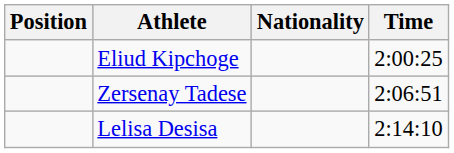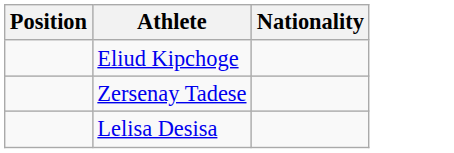 <table class="wikitable sortable">
 <tr>
 <th>Position</th>
 <th>Athlete</th>
 <th>Nationality</th>
-<th>Time</th>
 </tr>
 <tr>
 <td align=center></td>
 <td><a href='#'>Eliud Kipchoge</a></td>
 <td></td>
-<td>2:00:25</td>
 </tr>
 <tr>
 <td align=center></td>
 <td><a href='#'>Zersenay Tadese</a></td>
 <td></td>
-<td>2:06:51</td>
 </tr>
 <tr>
 <td align=center></td>
 <td><a href='#'>Lelisa Desisa</a></td>
 <td></td>
-<td>2:14:10</td>
 </tr>
 </table>
